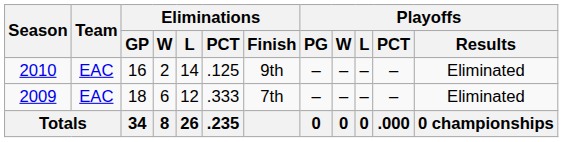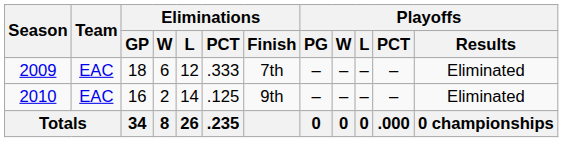 <table class=wikitable style="text-align:center">
 <tr>
 <th rowspan=2>Season</th>
 <th rowspan=2>Team</th>
 <th colspan="5">Eliminations</th>
 <th colspan="5">Playoffs</th>
 </tr>
 <tr>
 <th>GP</th>
 <th>W</th>
 <th>L</th>
 <th>PCT</th>
 <th>Finish</th>
 <th>PG</th>
 <th>W</th>
 <th>L</th>
 <th>PCT</th>
 <th>Results</th>
 </tr>
 <tr>
+<td><a href='#'>2009</a></td>
+<td><a href='#'>EAC</a></td>
+<td>18</td>
+<td>6</td>
+<td>12</td>
+<td>.333</td>
+<td>7th</td>
+<td>–</td>
+<td>–</td>
+<td>–</td>
+<td>–</td>
+<td>Eliminated</td>
+</tr>
+<tr>
 <td><a href='#'>2010</a></td>
 <td><a href='#'>EAC</a></td>
 <td>16</td>
 <td>2</td>
 <td>14</td>
 <td>.125</td>
 <td>9th</td>
-<td>–</td>
-<td>–</td>
-<td>–</td>
-<td>–</td>
-<td>Eliminated</td>
-</tr>
-<tr>
-<td><a href='#'>2009</a></td>
-<td><a href='#'>EAC</a></td>
-<td>18</td>
-<td>6</td>
-<td>12</td>
-<td>.333</td>
-<td>7th</td>
 <td>–</td>
 <td>–</td>
 <td>–</td>
 <td>–</td>
 <td>Eliminated</td>
 </tr>
 <tr>
 <th colspan="2">Totals</th>
 <th>34</th>
 <th>8</th>
 <th>26</th>
 <th>.235</th>
 <th></th>
 <th>0</th>
 <th>0</th>
 <th>0</th>
 <th>.000</th>
 <th>0 championships</th>
 </tr>
 </table>
